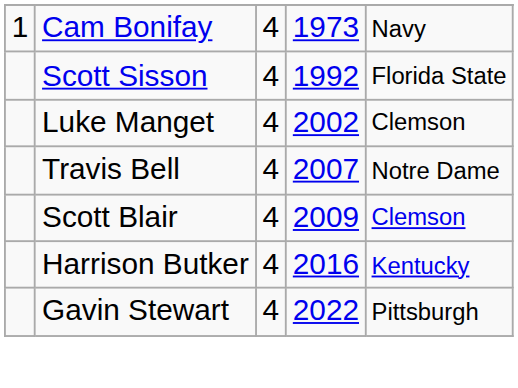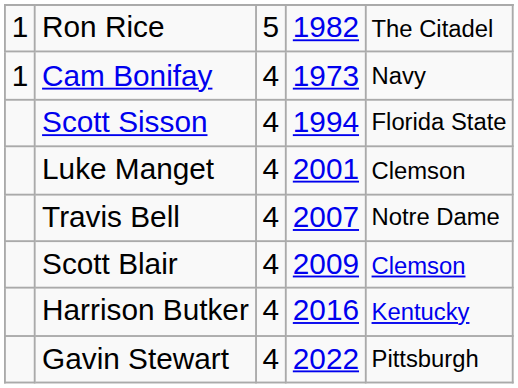 <table class="wikitable">
 <tr>
+</tr>
+<tr>
+<td>1</td>
+<td>Ron Rice</td>
+<td>5</td>
+<td><a href='#'>1982</a></td>
+<td style="font-size:80%;">The Citadel</td>
 </tr>
 <tr>
 <td>1</td>
 <td><a href='#'>Cam Bonifay</a></td>
 <td>4</td>
 <td><a href='#'>1973</a></td>
 <td style="font-size:80%;">Navy</td>
 </tr>
 <tr>
 <td></td>
 <td><a href='#'>Scott Sisson</a></td>
 <td>4</td>
-<td><a href='#'>1992</a></td>
+<td><a href='#'>1994</a></td>
 <td style="font-size:80%;">Florida State</td>
 </tr>
 <tr>
 <td></td>
 <td>Luke Manget</td>
 <td>4</td>
-<td><a href='#'>2002</a></td>
+<td><a href='#'>2001</a></td>
 <td style="font-size:80%;">Clemson</td>
 </tr>
 <tr>
 <td></td>
 <td>Travis Bell</td>
 <td>4</td>
 <td><a href='#'>2007</a></td>
 <td style="font-size:80%;">Notre Dame</td>
 </tr>
 <tr>
 <td></td>
 <td>Scott Blair</td>
 <td>4</td>
 <td><a href='#'>2009</a></td>
 <td style="font-size:80%;"><a href='#'>Clemson</a></td>
 </tr>
 <tr>
 <td></td>
 <td>Harrison Butker</td>
 <td>4</td>
 <td><a href='#'>2016</a></td>
 <td style="font-size:80%;"><a href='#'>Kentucky</a></td>
 </tr>
 <tr>
 <td></td>
 <td>Gavin Stewart</td>
 <td>4</td>
 <td><a href='#'>2022</a></td>
 <td style="font-size:80%;">Pittsburgh</td>
 </tr>
 </table>
